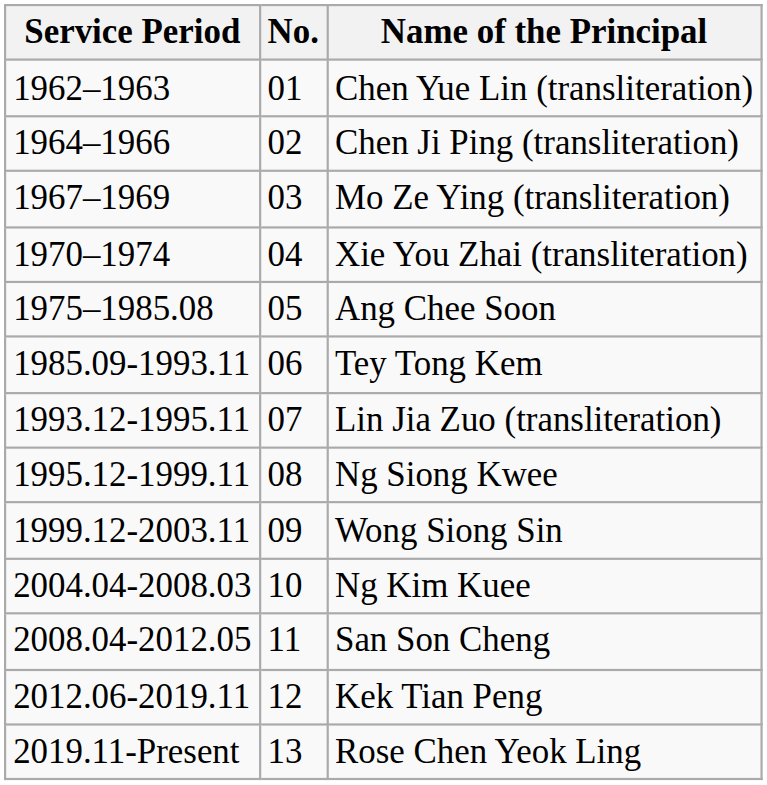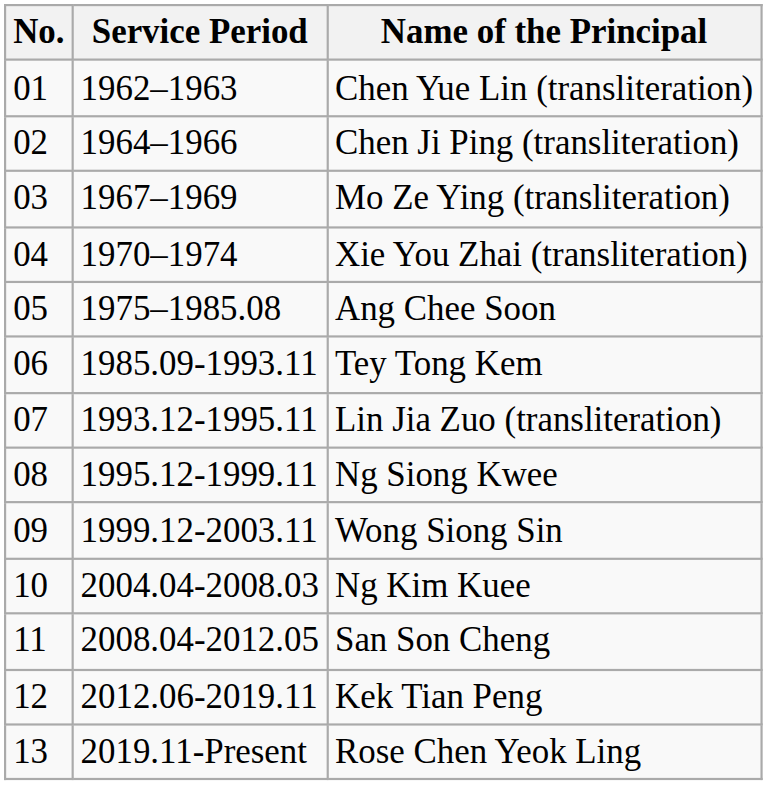 <table class="wikitable">
 <tr>
+<th>No.</th>
 <th>Service Period</th>
-<th>No.</th>
 <th>Name of the Principal</th>
 </tr>
 <tr>
+<td>01</td>
 <td>1962–1963</td>
-<td>01</td>
 <td>Chen Yue Lin (transliteration)</td>
 </tr>
 <tr>
+<td>02</td>
 <td>1964–1966</td>
-<td>02</td>
 <td>Chen Ji Ping (transliteration)</td>
 </tr>
 <tr>
+<td>03</td>
 <td>1967–1969</td>
-<td>03</td>
 <td>Mo Ze Ying (transliteration)</td>
 </tr>
 <tr>
+<td>04</td>
 <td>1970–1974</td>
-<td>04</td>
 <td>Xie You Zhai (transliteration)</td>
 </tr>
 <tr>
+<td>05</td>
 <td>1975–1985.08</td>
-<td>05</td>
 <td>Ang Chee Soon</td>
 </tr>
 <tr>
+<td>06</td>
 <td>1985.09-1993.11</td>
-<td>06</td>
 <td>Tey Tong Kem</td>
 </tr>
 <tr>
+<td>07</td>
 <td>1993.12-1995.11</td>
-<td>07</td>
 <td>Lin Jia Zuo (transliteration)</td>
 </tr>
 <tr>
+<td>08</td>
 <td>1995.12-1999.11</td>
-<td>08</td>
 <td>Ng Siong Kwee</td>
 </tr>
 <tr>
+<td>09</td>
 <td>1999.12-2003.11</td>
-<td>09</td>
 <td>Wong Siong Sin</td>
 </tr>
 <tr>
+<td>10</td>
 <td>2004.04-2008.03</td>
-<td>10</td>
 <td>Ng Kim Kuee</td>
 </tr>
 <tr>
+<td>11</td>
 <td>2008.04-2012.05</td>
-<td>11</td>
 <td>San Son Cheng</td>
 </tr>
 <tr>
+<td>12</td>
 <td>2012.06-2019.11</td>
-<td>12</td>
 <td>Kek Tian Peng</td>
 </tr>
 <tr>
+<td>13</td>
 <td>2019.11-Present</td>
-<td>13</td>
 <td>Rose Chen Yeok Ling</td>
 </tr>
 </table>
